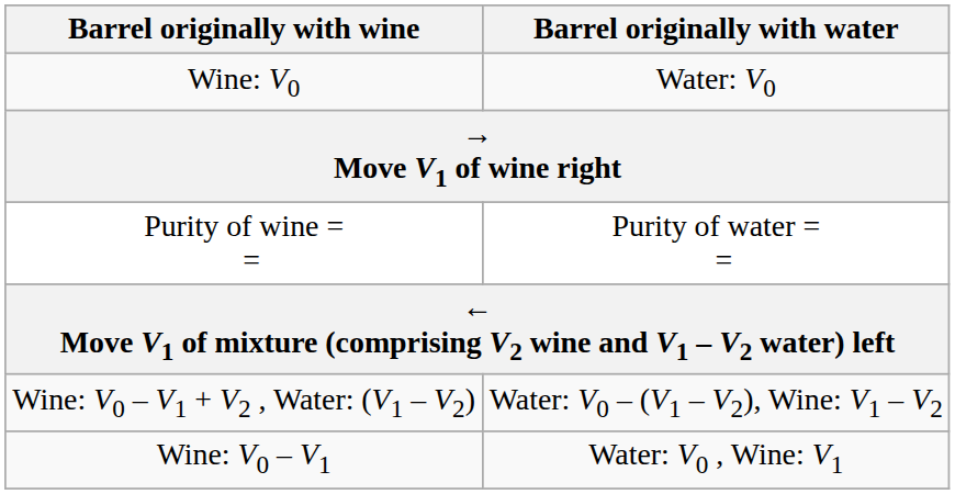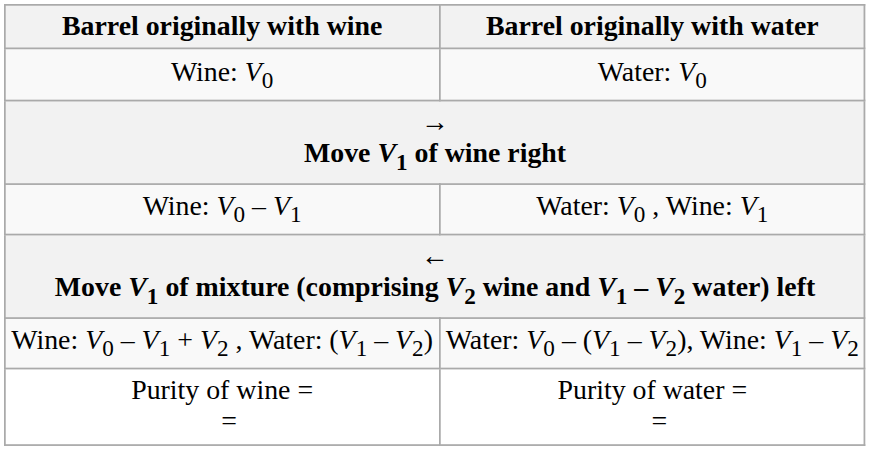 <table class="wikitable" style="text-align:center;">
 <tr>
 <th>Barrel originally with wine</th>
 <th>Barrel originally with water</th>
 </tr>
 <tr>
 <td>Wine: <em>V</em><sub>0</sub></td>
 <td>Water: <em>V</em><sub>0</sub></td>
 </tr>
 <tr>
 <th colspan="2"><span>→</span><br>Move <em>V</em><sub>1</sub> of wine right</th>
 </tr>
-<tr style="color:#000000;background:#ffffff;">
-<td>Purity of wine = <br>  = </td>
-<td>Purity of water = <br>  = </td>
+<tr>
+<td>Wine: <em>V</em><sub>0</sub> – <em>V</em><sub>1</sub></td>
+<td>Water: <em>V</em><sub>0</sub> , Wine: <em>V</em><sub>1</sub></td>
 </tr>
 <tr>
 <th colspan="2"><span>←</span><br>Move <em>V</em><sub>1</sub> of mixture (comprising <em>V</em><sub>2</sub> wine and <em>V</em><sub>1</sub> – <em>V</em><sub>2</sub> water) left</th>
 </tr>
 <tr>
 <td>Wine: <em>V</em><sub>0</sub> – <em>V</em><sub>1</sub> + <em>V</em><sub>2</sub> , Water: (<em>V</em><sub>1</sub> – <em>V</em><sub>2</sub>)</td>
 <td>Water: <em>V</em><sub>0</sub> – (<em>V</em><sub>1</sub> – <em>V</em><sub>2</sub>), Wine: <em>V</em><sub>1</sub> – <em>V</em><sub>2</sub></td>
 </tr>
-<tr>
-<td>Wine: <em>V</em><sub>0</sub> – <em>V</em><sub>1</sub></td>
-<td>Water: <em>V</em><sub>0</sub> , Wine: <em>V</em><sub>1</sub></td>
+<tr style="color:#000000;background:#ffffff;">
+<td>Purity of wine = <br>  = </td>
+<td>Purity of water = <br>  = </td>
 </tr>
 </table>
